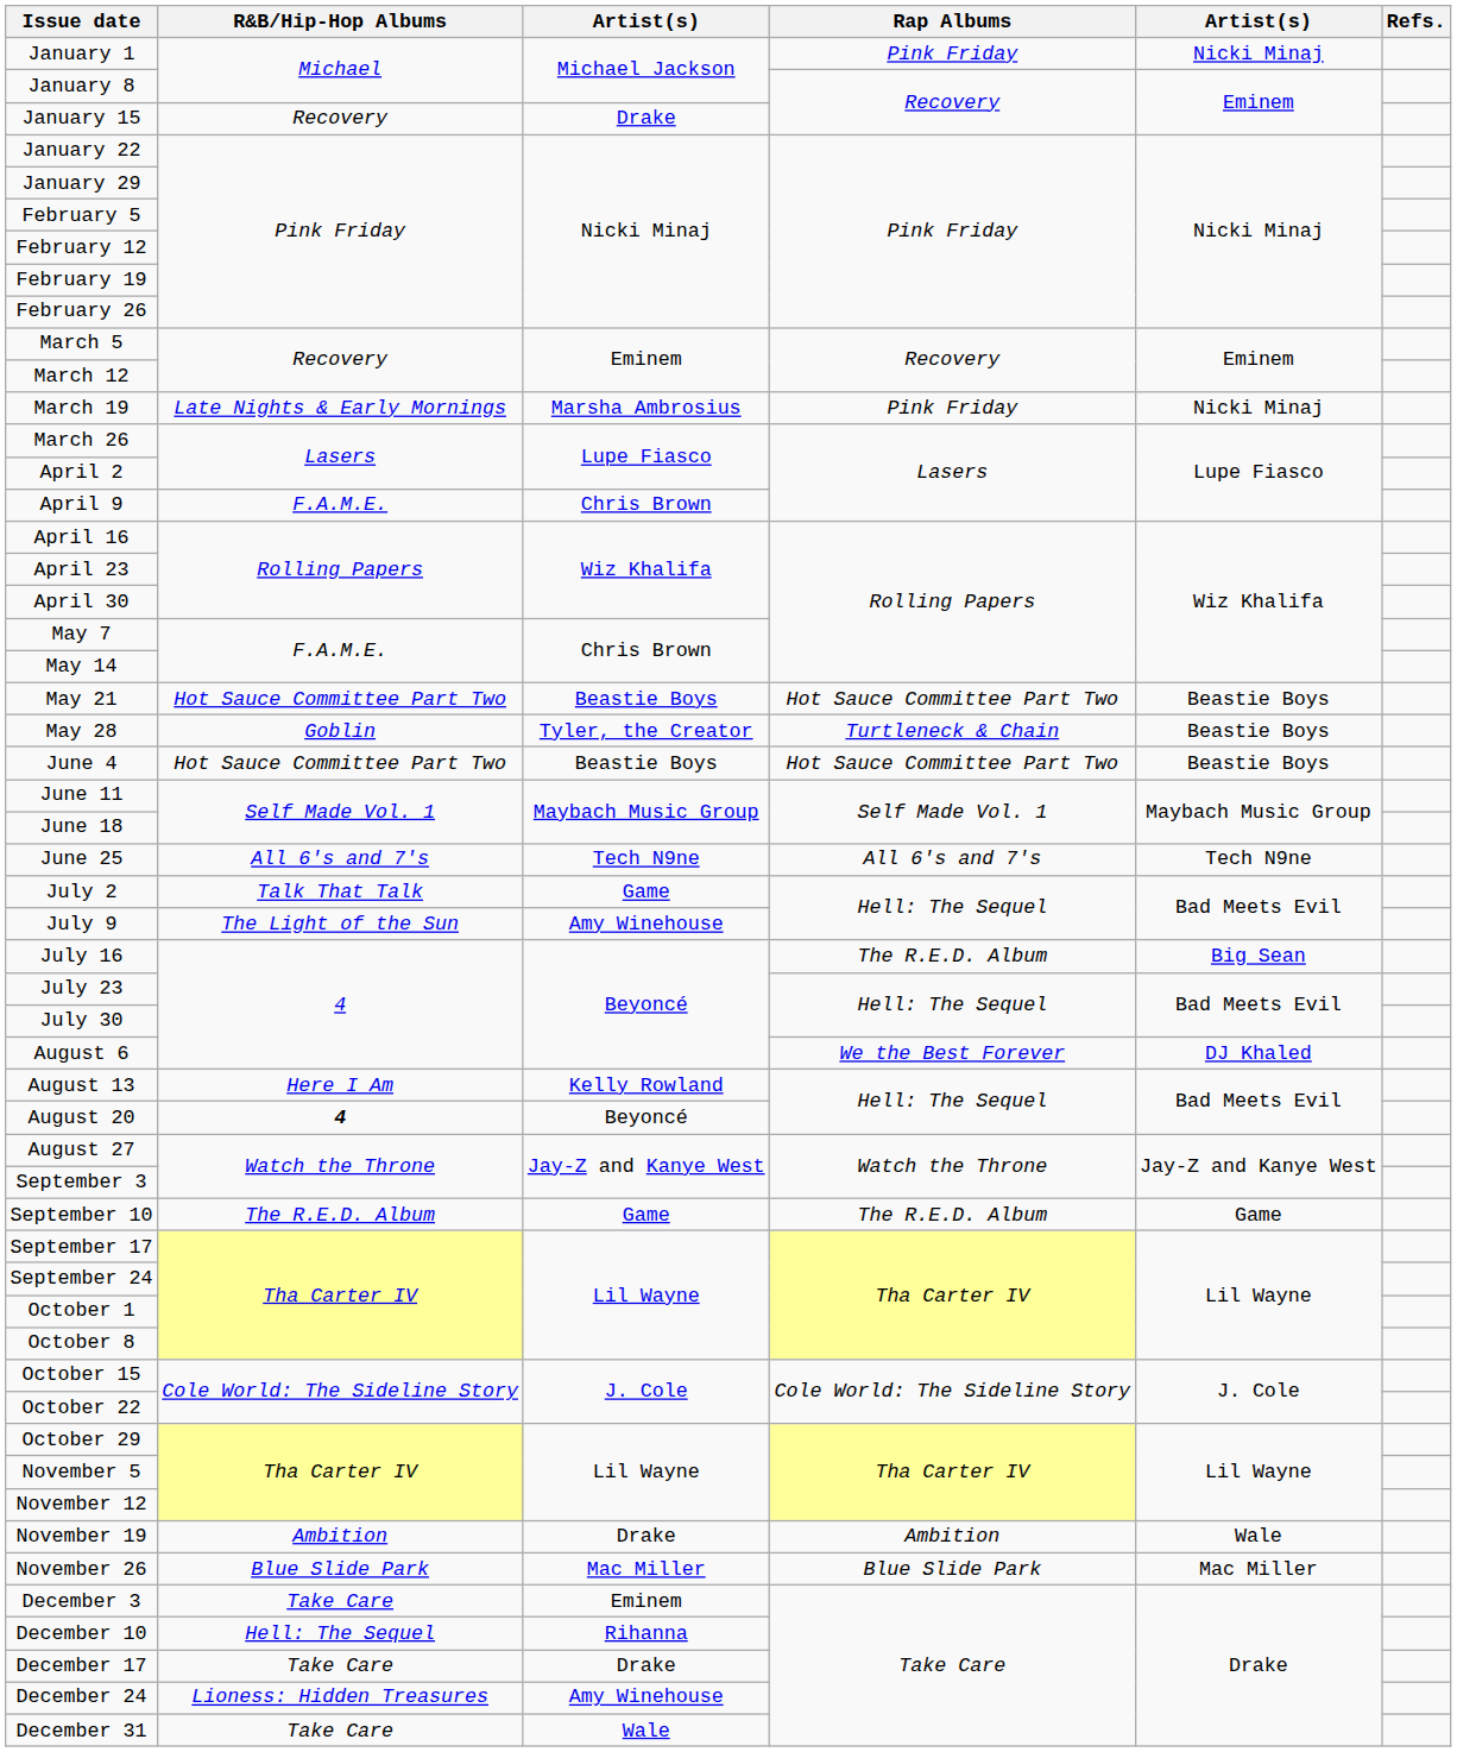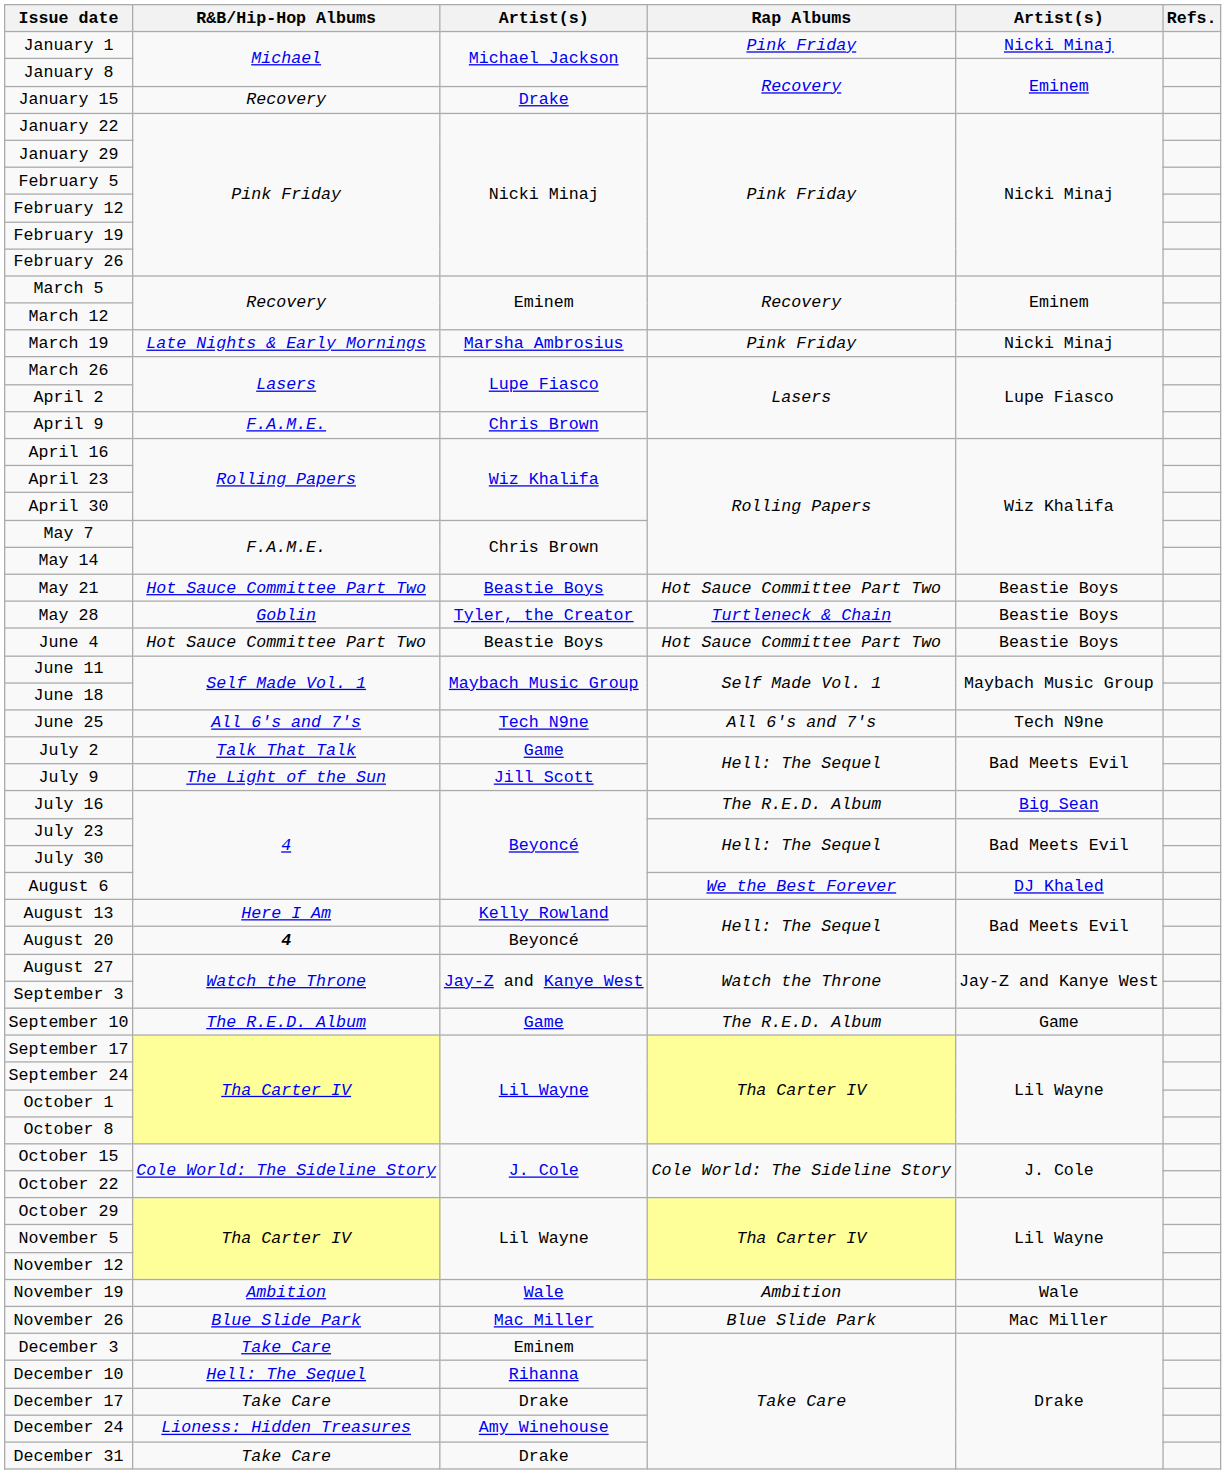 <table class="wikitable" style="text-align: center;">
 <tr>
 <th>Issue date</th>
 <th>R&B/Hip-Hop Albums</th>
 <th>Artist(s)</th>
 <th>Rap Albums</th>
 <th>Artist(s)</th>
 <th>Refs.</th>
 </tr>
 <tr>
 <td>January 1</td>
 <td rowspan="2"><em><a href='#'>Michael</a></em></td>
 <td rowspan="2"><a href='#'>Michael Jackson</a></td>
 <td><em><a href='#'>Pink Friday</a></em></td>
 <td><a href='#'>Nicki Minaj</a></td>
 <td></td>
 </tr>
 <tr>
 <td>January 8</td>
 <td rowspan="2"><a href='#'><em>Recovery</em></a></td>
 <td rowspan="2"><a href='#'>Eminem</a></td>
 <td></td>
 </tr>
 <tr>
 <td>January 15</td>
 <td><em>Recovery</em></td>
 <td><a href='#'>Drake</a></td>
 <td></td>
 </tr>
 <tr>
 <td>January 22</td>
 <td rowspan="6"><em>Pink Friday</em></td>
 <td rowspan="6">Nicki Minaj</td>
 <td rowspan="6"><em>Pink Friday</em></td>
 <td rowspan="6">Nicki Minaj</td>
 <td></td>
 </tr>
 <tr>
 <td>January 29</td>
 <td></td>
 </tr>
 <tr>
 <td>February 5</td>
 <td></td>
 </tr>
 <tr>
 <td>February 12</td>
 <td></td>
 </tr>
 <tr>
 <td>February 19</td>
 <td></td>
 </tr>
 <tr>
 <td>February 26</td>
 <td></td>
 </tr>
 <tr>
 <td>March 5</td>
 <td rowspan="2"><em>Recovery</em></td>
 <td rowspan="2">Eminem</td>
 <td rowspan="2"><em>Recovery</em></td>
 <td rowspan="2">Eminem</td>
 <td></td>
 </tr>
 <tr>
 <td>March 12</td>
 <td></td>
 </tr>
 <tr>
 <td>March 19</td>
 <td><em><a href='#'>Late Nights & Early Mornings</a></em></td>
 <td><a href='#'>Marsha Ambrosius</a></td>
 <td><em>Pink Friday</em></td>
 <td>Nicki Minaj</td>
 <td></td>
 </tr>
 <tr>
 <td>March 26</td>
 <td rowspan="2"><em><a href='#'>Lasers</a></em></td>
 <td rowspan="2"><a href='#'>Lupe Fiasco</a></td>
 <td rowspan="3"><em>Lasers</em></td>
 <td rowspan="3">Lupe Fiasco</td>
 <td></td>
 </tr>
 <tr>
 <td>April 2</td>
 <td></td>
 </tr>
 <tr>
 <td>April 9</td>
 <td style="text-align: center;"><em><a href='#'>F.A.M.E.</a></em></td>
 <td style="text-align: center;"><a href='#'>Chris Brown</a></td>
 <td></td>
 </tr>
 <tr>
 <td>April 16</td>
 <td rowspan="3" style="text-align: center;"><em><a href='#'>Rolling Papers</a></em></td>
 <td rowspan="3" style="text-align: center;"><a href='#'>Wiz Khalifa</a></td>
 <td rowspan="5"><em>Rolling Papers</em></td>
 <td rowspan="5">Wiz Khalifa</td>
 <td></td>
 </tr>
 <tr>
 <td>April 23</td>
 <td></td>
 </tr>
 <tr>
 <td>April 30</td>
 <td></td>
 </tr>
 <tr>
 <td>May 7</td>
 <td rowspan="2"><em>F.A.M.E.</em></td>
 <td rowspan="2">Chris Brown</td>
 <td></td>
 </tr>
 <tr>
 <td>May 14</td>
 <td></td>
 </tr>
 <tr>
 <td>May 21</td>
 <td><em><a href='#'>Hot Sauce Committee Part Two</a></em></td>
 <td><a href='#'>Beastie Boys</a></td>
 <td><em>Hot Sauce Committee Part Two</em></td>
 <td>Beastie Boys</td>
 <td></td>
 </tr>
 <tr>
 <td>May 28</td>
 <td><em><a href='#'>Goblin</a></em></td>
 <td><a href='#'>Tyler, the Creator</a></td>
 <td><em><a href='#'>Turtleneck & Chain</a></em></td>
 <td>Beastie Boys</td>
 <td></td>
 </tr>
 <tr>
 <td>June 4</td>
 <td><em>Hot Sauce Committee Part Two</em></td>
 <td>Beastie Boys</td>
 <td><em>Hot Sauce Committee Part Two</em></td>
 <td>Beastie Boys</td>
 <td></td>
 </tr>
 <tr>
 <td>June 11</td>
 <td rowspan="2"><em><a href='#'>Self Made Vol. 1</a></em></td>
 <td rowspan="2"><a href='#'>Maybach Music Group</a></td>
 <td rowspan="2"><em>Self Made Vol. 1</em></td>
 <td rowspan="2">Maybach Music Group</td>
 <td></td>
 </tr>
 <tr>
 <td>June 18</td>
 <td></td>
 </tr>
 <tr>
 <td>June 25</td>
 <td><em><a href='#'>All 6's and 7's</a></em></td>
 <td><a href='#'>Tech N9ne</a></td>
 <td><em>All 6's and 7's</em></td>
 <td>Tech N9ne</td>
 <td></td>
 </tr>
 <tr>
 <td>July 2</td>
 <td><em><a href='#'>Talk That Talk</a></em></td>
 <td><a href='#'>Game</a></td>
 <td rowspan="2"><em>Hell: The Sequel</em></td>
 <td rowspan="2">Bad Meets Evil</td>
 <td></td>
 </tr>
 <tr>
 <td>July 9</td>
 <td><em><a href='#'>The Light of the Sun</a></em></td>
-<td><a href='#'>Amy Winehouse</a></td>
+<td><a href='#'>Jill Scott</a></td>
 <td></td>
 </tr>
 <tr>
 <td>July 16</td>
 <td rowspan="4"><em><a href='#'>4</a></em></td>
 <td rowspan="4"><a href='#'>Beyoncé</a></td>
 <td><em>The R.E.D. Album</em></td>
 <td><a href='#'>Big Sean</a></td>
 <td></td>
 </tr>
 <tr>
 <td>July 23</td>
 <td rowspan="2"><em>Hell: The Sequel</em></td>
 <td rowspan="2">Bad Meets Evil</td>
 <td></td>
 </tr>
 <tr>
 <td>July 30</td>
 <td></td>
 </tr>
 <tr>
 <td>August 6</td>
 <td><em><a href='#'>We the Best Forever</a></em></td>
 <td><a href='#'>DJ Khaled</a></td>
 <td></td>
 </tr>
 <tr>
 <td>August 13</td>
 <td><em><a href='#'>Here I Am</a></em></td>
 <td><a href='#'>Kelly Rowland</a></td>
 <td rowspan="2"><em>Hell: The Sequel</em></td>
 <td rowspan="2">Bad Meets Evil</td>
 <td></td>
 </tr>
 <tr>
 <td>August 20</td>
 <td><strong><em>4</em></strong></td>
 <td>Beyoncé</td>
 <td></td>
 </tr>
 <tr>
 <td>August 27</td>
 <td rowspan="2"><em><a href='#'>Watch the Throne</a></em></td>
 <td rowspan="2"><a href='#'>Jay-Z</a> and <a href='#'>Kanye West</a></td>
 <td rowspan="2"><em>Watch the Throne</em></td>
 <td rowspan="2">Jay-Z and Kanye West</td>
 <td></td>
 </tr>
 <tr>
 <td>September 3</td>
 <td></td>
 </tr>
 <tr>
 <td>September 10</td>
 <td><em><a href='#'>The R.E.D. Album</a></em></td>
 <td><a href='#'>Game</a></td>
 <td><em>The R.E.D. Album</em></td>
 <td>Game</td>
 <td></td>
 </tr>
 <tr>
 <td>September 17</td>
 <td rowspan="4" style="background:#FFFF99;"><em><a href='#'>Tha Carter IV</a></em> </td>
 <td rowspan="4"><a href='#'>Lil Wayne</a></td>
 <td rowspan="4" style="background:#FFFF99;"><em>Tha Carter IV</em> </td>
 <td rowspan="4">Lil Wayne</td>
 <td></td>
 </tr>
 <tr>
 <td>September 24</td>
 <td></td>
 </tr>
 <tr>
 <td>October 1</td>
 <td></td>
 </tr>
 <tr>
 <td>October 8</td>
 <td></td>
 </tr>
 <tr>
 <td>October 15</td>
 <td rowspan="2"><em><a href='#'>Cole World: The Sideline Story</a></em></td>
 <td rowspan="2"><a href='#'>J. Cole</a></td>
 <td rowspan="2"><em>Cole World: The Sideline Story</em></td>
 <td rowspan="2">J. Cole</td>
 <td></td>
 </tr>
 <tr>
 <td>October 22</td>
 <td></td>
 </tr>
 <tr>
 <td>October 29</td>
 <td rowspan="3" style="background:#FFFF99;"><em>Tha Carter IV</em> </td>
 <td rowspan="3">Lil Wayne</td>
 <td rowspan="3" style="background:#FFFF99;"><em>Tha Carter IV</em> </td>
 <td rowspan="3">Lil Wayne</td>
 <td></td>
 </tr>
 <tr>
 <td>November 5</td>
 <td></td>
 </tr>
 <tr>
 <td>November 12</td>
 <td></td>
 </tr>
 <tr>
 <td>November 19</td>
 <td><em><a href='#'>Ambition</a></em></td>
-<td>Drake</td>
+<td><a href='#'>Wale</a></td>
 <td><em>Ambition</em></td>
 <td>Wale</td>
 <td></td>
 </tr>
 <tr>
 <td>November 26</td>
 <td><em><a href='#'>Blue Slide Park</a></em></td>
 <td><a href='#'>Mac Miller</a></td>
 <td><em>Blue Slide Park</em></td>
 <td>Mac Miller</td>
 <td></td>
 </tr>
 <tr>
 <td>December 3</td>
 <td><em><a href='#'>Take Care</a></em></td>
 <td>Eminem</td>
 <td rowspan="5"><em>Take Care</em></td>
 <td rowspan="5">Drake</td>
 <td></td>
 </tr>
 <tr>
 <td>December 10</td>
 <td><em><a href='#'>Hell: The Sequel</a></em></td>
 <td><a href='#'>Rihanna</a></td>
 <td></td>
 </tr>
 <tr>
 <td>December 17</td>
 <td><em>Take Care</em></td>
 <td>Drake</td>
 <td></td>
 </tr>
 <tr>
 <td>December 24</td>
 <td><em><a href='#'>Lioness: Hidden Treasures</a></em></td>
 <td><a href='#'>Amy Winehouse</a></td>
 <td></td>
 </tr>
 <tr>
 <td>December 31</td>
 <td><em>Take Care</em></td>
-<td><a href='#'>Wale</a></td>
+<td>Drake</td>
 <td></td>
 </tr>
 </table>
